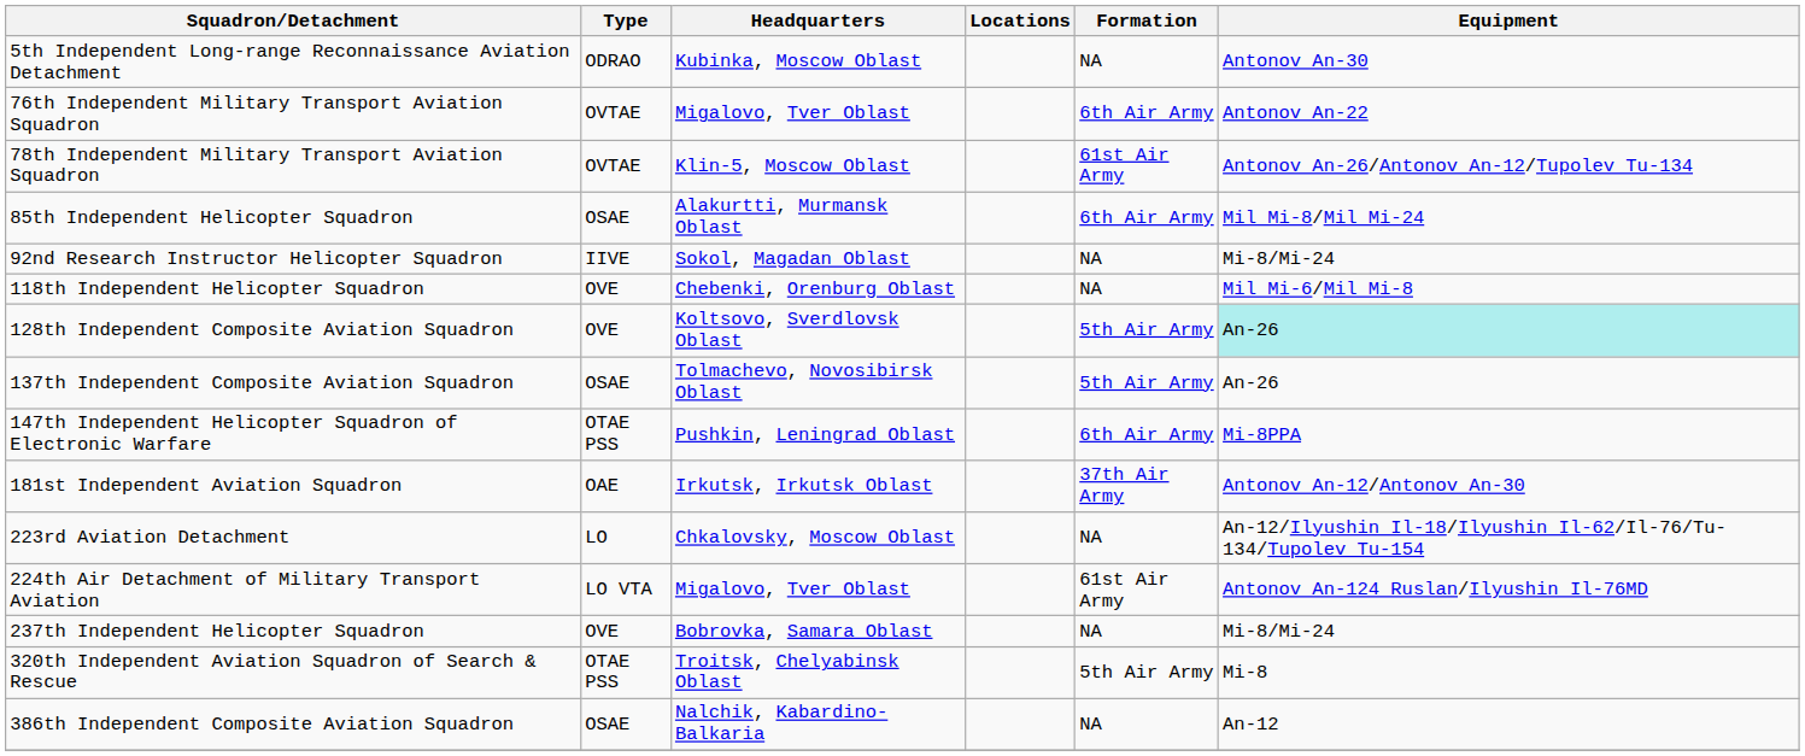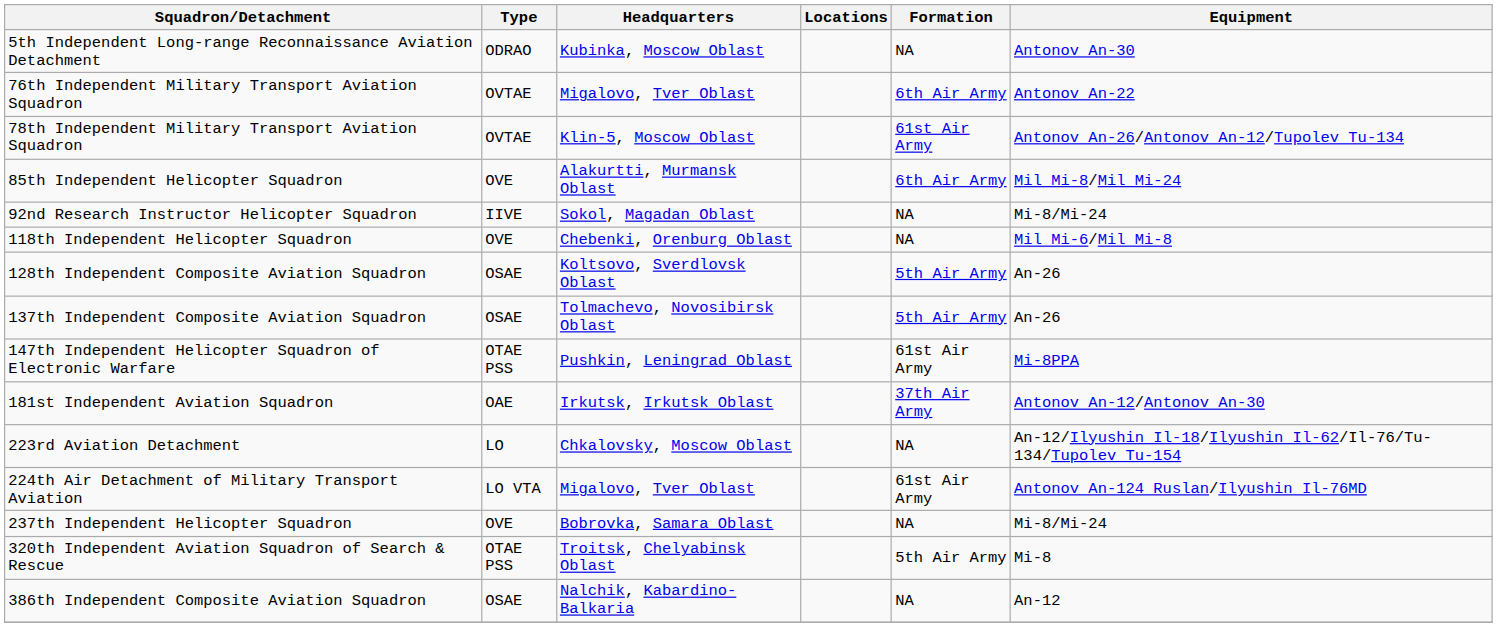 <table class="wikitable">
 <tr>
 <th>Squadron/Detachment</th>
 <th>Type</th>
 <th>Headquarters</th>
 <th>Locations</th>
 <th>Formation</th>
 <th>Equipment</th>
 </tr>
 <tr>
 <td>5th Independent Long-range Reconnaissance Aviation Detachment</td>
 <td>ODRAO</td>
 <td><a href='#'>Kubinka</a>, <a href='#'>Moscow Oblast</a></td>
 <td></td>
 <td>NA</td>
 <td><a href='#'>Antonov An-30</a></td>
 </tr>
 <tr>
 <td>76th Independent Military Transport Aviation Squadron</td>
 <td>OVTAE</td>
 <td><a href='#'>Migalovo</a>, <a href='#'>Tver Oblast</a></td>
 <td></td>
 <td><a href='#'>6th Air Army</a></td>
 <td><a href='#'>Antonov An-22</a></td>
 </tr>
 <tr>
 <td>78th Independent Military Transport Aviation Squadron</td>
 <td>OVTAE</td>
 <td><a href='#'>Klin-5</a>, <a href='#'>Moscow Oblast</a></td>
 <td></td>
 <td><a href='#'>61st Air Army</a></td>
 <td><a href='#'>Antonov An-26</a>/<a href='#'>Antonov An-12</a>/<a href='#'>Tupolev Tu-134</a></td>
 </tr>
 <tr>
 <td>85th Independent Helicopter Squadron</td>
-<td>OSAE</td>
+<td>OVE</td>
 <td><a href='#'>Alakurtti</a>, <a href='#'>Murmansk Oblast</a></td>
 <td></td>
 <td><a href='#'>6th Air Army</a></td>
 <td><a href='#'>Mil Mi-8</a>/<a href='#'>Mil Mi-24</a></td>
 </tr>
 <tr>
 <td>92nd Research Instructor Helicopter Squadron</td>
 <td>IIVE</td>
 <td><a href='#'>Sokol</a>, <a href='#'>Magadan Oblast</a></td>
 <td></td>
 <td>NA</td>
 <td>Mi-8/Mi-24</td>
 </tr>
 <tr>
 <td>118th Independent Helicopter Squadron</td>
 <td>OVE</td>
 <td><a href='#'>Chebenki</a>, <a href='#'>Orenburg Oblast</a></td>
 <td></td>
 <td>NA</td>
 <td><a href='#'>Mil Mi-6</a>/<a href='#'>Mil Mi-8</a></td>
 </tr>
 <tr>
 <td>128th Independent Composite Aviation Squadron</td>
-<td>OVE</td>
+<td>OSAE</td>
 <td><a href='#'>Koltsovo</a>, <a href='#'>Sverdlovsk Oblast</a></td>
 <td></td>
 <td><a href='#'>5th Air Army</a></td>
-<td style="background: paleturquoise;">An-26</td>
+<td>An-26</td>
 </tr>
 <tr>
 <td>137th Independent Composite Aviation Squadron</td>
 <td>OSAE</td>
 <td><a href='#'>Tolmachevo</a>, <a href='#'>Novosibirsk Oblast</a></td>
 <td></td>
 <td><a href='#'>5th Air Army</a></td>
 <td>An-26</td>
 </tr>
 <tr>
 <td>147th Independent Helicopter Squadron of Electronic Warfare</td>
 <td>OTAE PSS</td>
 <td><a href='#'>Pushkin</a>, <a href='#'>Leningrad Oblast</a></td>
 <td></td>
-<td><a href='#'>6th Air Army</a></td>
+<td>61st Air Army</td>
 <td><a href='#'>Mi-8PPA</a></td>
 </tr>
 <tr>
 <td>181st Independent Aviation Squadron</td>
 <td>OAE</td>
 <td><a href='#'>Irkutsk</a>, <a href='#'>Irkutsk Oblast</a></td>
 <td></td>
 <td><a href='#'>37th Air Army</a></td>
 <td><a href='#'>Antonov An-12</a>/<a href='#'>Antonov An-30</a></td>
 </tr>
 <tr>
 <td>223rd Aviation Detachment</td>
 <td>LO</td>
 <td><a href='#'>Chkalovsky</a>, <a href='#'>Moscow Oblast</a></td>
 <td></td>
 <td>NA</td>
 <td>An-12/<a href='#'>Ilyushin Il-18</a>/<a href='#'>Ilyushin Il-62</a>/Il-76/Tu-134/<a href='#'>Tupolev Tu-154</a></td>
 </tr>
 <tr>
 <td>224th Air Detachment of Military Transport Aviation</td>
 <td>LO VTA</td>
 <td><a href='#'>Migalovo</a>, <a href='#'>Tver Oblast</a></td>
 <td></td>
 <td>61st Air Army</td>
 <td><a href='#'>Antonov An-124 Ruslan</a>/<a href='#'>Ilyushin Il-76MD</a></td>
 </tr>
 <tr>
 <td>237th Independent Helicopter Squadron</td>
 <td>OVE</td>
 <td><a href='#'>Bobrovka</a>, <a href='#'>Samara Oblast</a></td>
 <td></td>
 <td>NA</td>
 <td>Mi-8/Mi-24</td>
 </tr>
 <tr>
 <td>320th Independent Aviation Squadron of Search & Rescue</td>
 <td>OTAE PSS</td>
 <td><a href='#'>Troitsk</a>, <a href='#'>Chelyabinsk Oblast</a></td>
 <td></td>
 <td>5th Air Army</td>
 <td>Mi-8</td>
 </tr>
 <tr>
 <td>386th Independent Composite Aviation Squadron</td>
 <td>OSAE</td>
 <td><a href='#'>Nalchik</a>, <a href='#'>Kabardino-Balkaria</a></td>
 <td></td>
 <td>NA</td>
 <td>An-12</td>
 </tr>
 <tr>
 </tr>
 </table>
